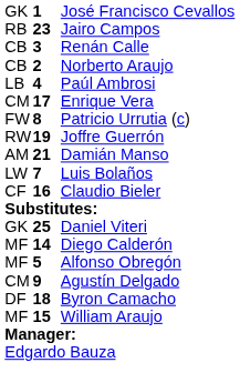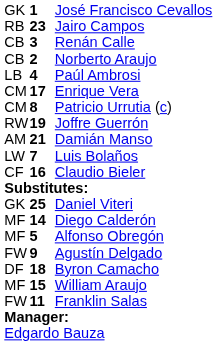 <table cellspacing="0" cellpadding="0" style="font-size:90%; margin:0.2em auto;">
 <tr>
 <th width="25"></th>
 <th width="25"></th>
 </tr>
 <tr>
 <td>GK</td>
 <td><strong>1</strong></td>
 <td> <a href='#'>José Francisco Cevallos</a></td>
 <td></td>
 </tr>
 <tr>
 <td>RB</td>
 <td><strong>23</strong></td>
 <td> <a href='#'>Jairo Campos</a></td>
 </tr>
 <tr>
 <td>CB</td>
 <td><strong>3</strong></td>
 <td> <a href='#'>Renán Calle</a></td>
 </tr>
 <tr>
 <td>CB</td>
 <td><strong>2</strong></td>
 <td> <a href='#'>Norberto Araujo</a></td>
 </tr>
 <tr>
 <td>LB</td>
 <td><strong>4</strong></td>
 <td> <a href='#'>Paúl Ambrosi</a></td>
 </tr>
 <tr>
 <td>CM</td>
 <td><strong>17</strong></td>
 <td> <a href='#'>Enrique Vera</a></td>
 <td></td>
 </tr>
 <tr>
-<td>FW</td>
+<td>CM</td>
 <td><strong>8</strong></td>
 <td> <a href='#'>Patricio Urrutia</a> (<a href='#'>c</a>)</td>
 </tr>
 <tr>
 <td>RW</td>
 <td><strong>19</strong></td>
 <td> <a href='#'>Joffre Guerrón</a></td>
 <td></td>
 </tr>
 <tr>
 <td>AM</td>
 <td><strong>21</strong></td>
 <td> <a href='#'>Damián Manso</a></td>
 <td></td>
 <td></td>
 </tr>
 <tr>
 <td>LW</td>
 <td><strong>7</strong></td>
 <td> <a href='#'>Luis Bolaños</a></td>
 <td></td>
 <td></td>
 </tr>
 <tr>
 <td>CF</td>
 <td><strong>16</strong></td>
 <td> <a href='#'>Claudio Bieler</a></td>
 <td></td>
 </tr>
 <tr>
 <td colspan=3><strong>Substitutes:</strong></td>
 </tr>
 <tr>
 <td>GK</td>
 <td><strong>25</strong></td>
 <td> <a href='#'>Daniel Viteri</a></td>
 </tr>
 <tr>
 <td>MF</td>
 <td><strong>14</strong></td>
 <td> <a href='#'>Diego Calderón</a></td>
 </tr>
 <tr>
 <td>MF</td>
 <td><strong>5</strong></td>
 <td> <a href='#'>Alfonso Obregón</a></td>
 </tr>
 <tr>
-<td>CM</td>
+<td>FW</td>
 <td><strong>9</strong></td>
 <td> <a href='#'>Agustín Delgado</a></td>
 </tr>
 <tr>
 <td>DF</td>
 <td><strong>18</strong></td>
 <td> <a href='#'>Byron Camacho</a></td>
 </tr>
 <tr>
 <td>MF</td>
 <td><strong>15</strong></td>
 <td> <a href='#'>William Araujo</a></td>
 <td></td>
 <td></td>
 </tr>
 <tr>
+<td>FW</td>
+<td><strong>11</strong></td>
+<td> <a href='#'>Franklin Salas</a></td>
+<td></td>
+<td></td>
+</tr>
+<tr>
 <td colspan=3><strong>Manager:</strong></td>
 </tr>
 <tr>
 <td colspan=4> <a href='#'>Edgardo Bauza</a></td>
 </tr>
 </table>
